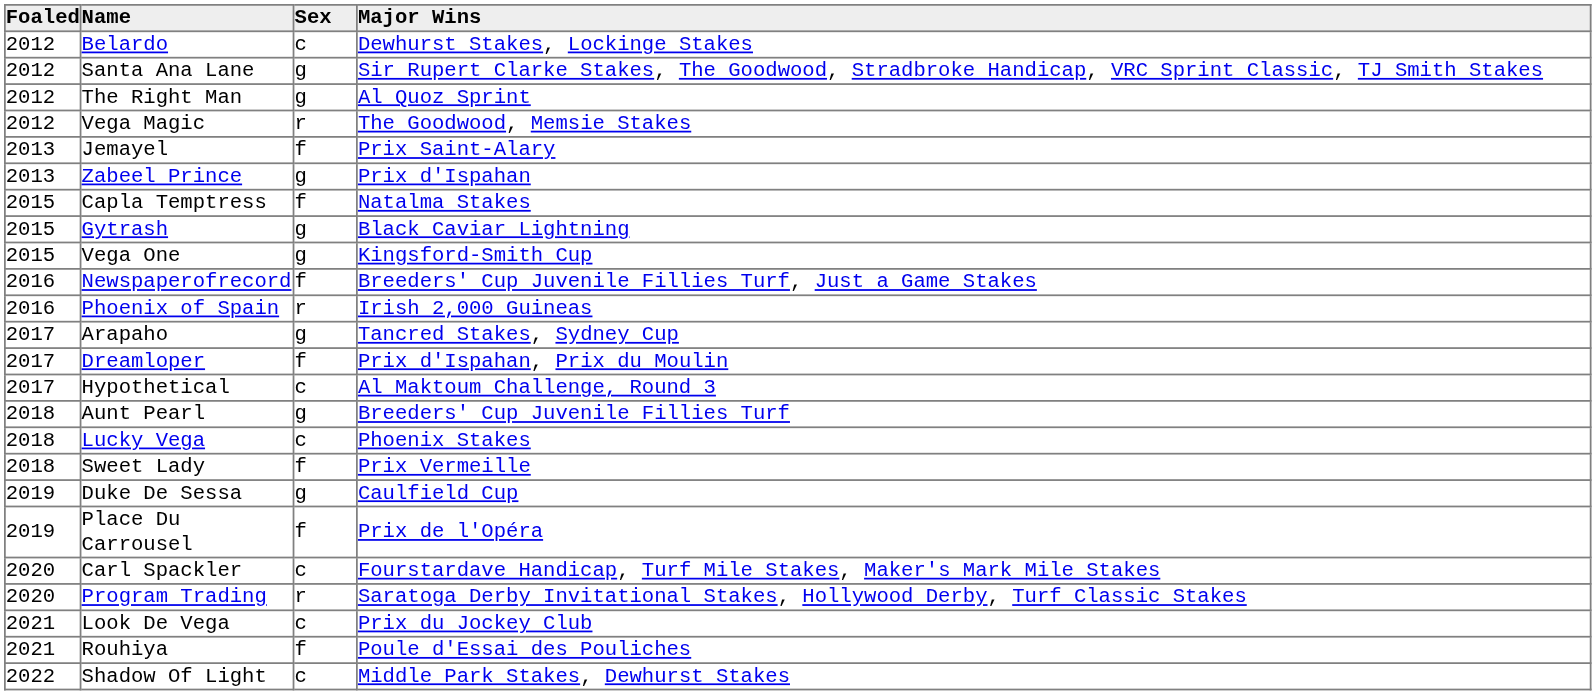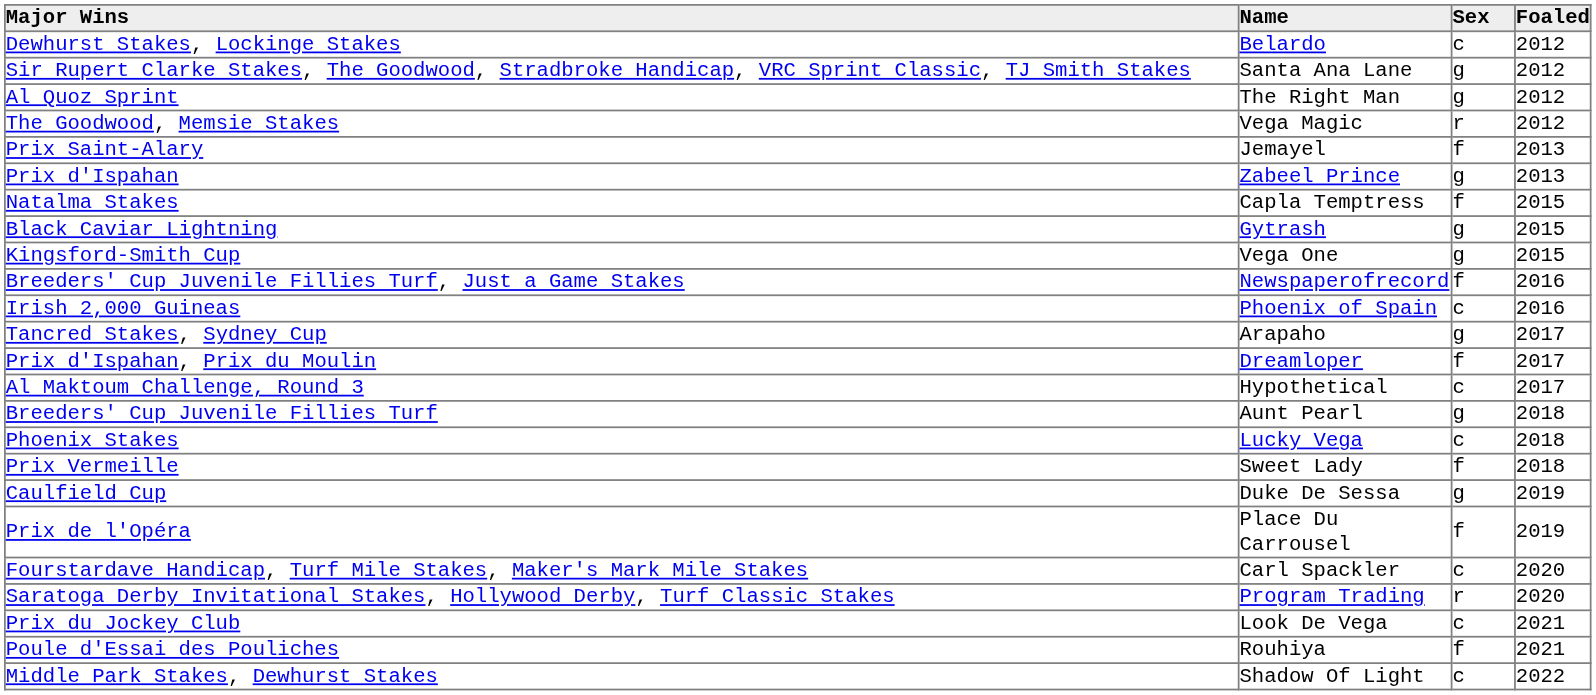 <table border="1" cellpadding="0" style="border-collapse: collapse; font-size:90%">
 <tr bgcolor="#eeeeee">
-<td width="35px"><strong>Foaled</strong></td>
+<td width="700px"><strong>Major Wins</strong></td>
 <td width="120px"><strong>Name</strong></td>
 <td width="35px"><strong>Sex</strong></td>
-<td width="700px"><strong>Major Wins</strong></td>
+<td width="35px"><strong>Foaled</strong></td>
 </tr>
 <tr>
-<td>2012</td>
+<td><a href='#'>Dewhurst Stakes</a>, <a href='#'>Lockinge Stakes</a></td>
 <td><a href='#'>Belardo</a></td>
 <td>c</td>
-<td><a href='#'>Dewhurst Stakes</a>, <a href='#'>Lockinge Stakes</a></td>
+<td>2012</td>
 </tr>
 <tr>
-<td>2012</td>
+<td><a href='#'>Sir Rupert Clarke Stakes</a>, <a href='#'>The Goodwood</a>, <a href='#'>Stradbroke Handicap</a>, <a href='#'>VRC Sprint Classic</a>, <a href='#'>TJ Smith Stakes</a></td>
 <td>Santa Ana Lane</td>
 <td>g</td>
-<td><a href='#'>Sir Rupert Clarke Stakes</a>, <a href='#'>The Goodwood</a>, <a href='#'>Stradbroke Handicap</a>, <a href='#'>VRC Sprint Classic</a>, <a href='#'>TJ Smith Stakes</a></td>
+<td>2012</td>
 </tr>
 <tr>
-<td>2012</td>
+<td><a href='#'>Al Quoz Sprint</a></td>
 <td>The Right Man</td>
 <td>g</td>
-<td><a href='#'>Al Quoz Sprint</a></td>
+<td>2012</td>
 </tr>
 <tr>
-<td>2012</td>
+<td><a href='#'>The Goodwood</a>, <a href='#'>Memsie Stakes</a></td>
 <td>Vega Magic</td>
 <td>r</td>
-<td><a href='#'>The Goodwood</a>, <a href='#'>Memsie Stakes</a></td>
+<td>2012</td>
 </tr>
 <tr>
-<td>2013</td>
+<td><a href='#'>Prix Saint-Alary</a></td>
 <td>Jemayel</td>
 <td>f</td>
-<td><a href='#'>Prix Saint-Alary</a></td>
+<td>2013</td>
 </tr>
 <tr>
-<td>2013</td>
+<td><a href='#'>Prix d'Ispahan</a></td>
 <td><a href='#'>Zabeel Prince</a></td>
 <td>g</td>
-<td><a href='#'>Prix d'Ispahan</a></td>
+<td>2013</td>
 </tr>
 <tr>
-<td>2015</td>
+<td><a href='#'>Natalma Stakes</a></td>
 <td>Capla Temptress</td>
 <td>f</td>
-<td><a href='#'>Natalma Stakes</a></td>
+<td>2015</td>
 </tr>
 <tr>
-<td>2015</td>
+<td><a href='#'>Black Caviar Lightning</a></td>
 <td><a href='#'>Gytrash</a></td>
 <td>g</td>
-<td><a href='#'>Black Caviar Lightning</a></td>
+<td>2015</td>
 </tr>
 <tr>
-<td>2015</td>
+<td><a href='#'>Kingsford-Smith Cup</a></td>
 <td>Vega One</td>
 <td>g</td>
-<td><a href='#'>Kingsford-Smith Cup</a></td>
+<td>2015</td>
 </tr>
 <tr>
-<td>2016</td>
+<td><a href='#'>Breeders' Cup Juvenile Fillies Turf</a>, <a href='#'>Just a Game Stakes</a></td>
 <td><a href='#'>Newspaperofrecord</a></td>
 <td>f</td>
-<td><a href='#'>Breeders' Cup Juvenile Fillies Turf</a>, <a href='#'>Just a Game Stakes</a></td>
+<td>2016</td>
 </tr>
 <tr>
+<td><a href='#'>Irish 2,000 Guineas</a></td>
+<td><a href='#'>Phoenix of Spain</a></td>
+<td>c</td>
 <td>2016</td>
-<td><a href='#'>Phoenix of Spain</a></td>
-<td>r</td>
-<td><a href='#'>Irish 2,000 Guineas</a></td>
 </tr>
 <tr>
-<td>2017</td>
+<td><a href='#'>Tancred Stakes</a>, <a href='#'>Sydney Cup</a></td>
 <td>Arapaho</td>
 <td>g</td>
-<td><a href='#'>Tancred Stakes</a>, <a href='#'>Sydney Cup</a></td>
+<td>2017</td>
 </tr>
 <tr>
-<td>2017</td>
+<td><a href='#'>Prix d'Ispahan</a>, <a href='#'>Prix du Moulin</a></td>
 <td><a href='#'>Dreamloper</a></td>
 <td>f</td>
-<td><a href='#'>Prix d'Ispahan</a>, <a href='#'>Prix du Moulin</a></td>
+<td>2017</td>
 </tr>
 <tr>
-<td>2017</td>
+<td><a href='#'>Al Maktoum Challenge, Round 3</a></td>
 <td>Hypothetical</td>
 <td>c</td>
-<td><a href='#'>Al Maktoum Challenge, Round 3</a></td>
+<td>2017</td>
 </tr>
 <tr>
-<td>2018</td>
+<td><a href='#'>Breeders' Cup Juvenile Fillies Turf</a></td>
 <td>Aunt Pearl</td>
 <td>g</td>
-<td><a href='#'>Breeders' Cup Juvenile Fillies Turf</a></td>
+<td>2018</td>
 </tr>
 <tr>
-<td>2018</td>
+<td><a href='#'>Phoenix Stakes</a></td>
 <td><a href='#'>Lucky Vega</a></td>
 <td>c</td>
-<td><a href='#'>Phoenix Stakes</a></td>
+<td>2018</td>
 </tr>
 <tr>
-<td>2018</td>
+<td><a href='#'>Prix Vermeille</a></td>
 <td>Sweet Lady</td>
 <td>f</td>
-<td><a href='#'>Prix Vermeille</a></td>
+<td>2018</td>
 </tr>
 <tr>
-<td>2019</td>
+<td><a href='#'>Caulfield Cup</a></td>
 <td>Duke De Sessa</td>
 <td>g</td>
-<td><a href='#'>Caulfield Cup</a></td>
+<td>2019</td>
 </tr>
 <tr>
-<td>2019</td>
+<td><a href='#'>Prix de l'Opéra</a></td>
 <td>Place Du Carrousel</td>
 <td>f</td>
-<td><a href='#'>Prix de l'Opéra</a></td>
+<td>2019</td>
 </tr>
 <tr>
-<td>2020</td>
+<td><a href='#'>Fourstardave Handicap</a>, <a href='#'>Turf Mile Stakes</a>, <a href='#'>Maker's Mark Mile Stakes</a></td>
 <td>Carl Spackler</td>
 <td>c</td>
-<td><a href='#'>Fourstardave Handicap</a>, <a href='#'>Turf Mile Stakes</a>, <a href='#'>Maker's Mark Mile Stakes</a></td>
+<td>2020</td>
 </tr>
 <tr>
-<td>2020</td>
+<td><a href='#'>Saratoga Derby Invitational Stakes</a>, <a href='#'>Hollywood Derby</a>, <a href='#'>Turf Classic Stakes</a></td>
 <td><a href='#'>Program Trading</a></td>
 <td>r</td>
-<td><a href='#'>Saratoga Derby Invitational Stakes</a>, <a href='#'>Hollywood Derby</a>, <a href='#'>Turf Classic Stakes</a></td>
+<td>2020</td>
 </tr>
 <tr>
-<td>2021</td>
+<td><a href='#'>Prix du Jockey Club</a></td>
 <td>Look De Vega</td>
 <td>c</td>
-<td><a href='#'>Prix du Jockey Club</a></td>
+<td>2021</td>
 </tr>
 <tr>
-<td>2021</td>
+<td><a href='#'>Poule d'Essai des Pouliches</a></td>
 <td>Rouhiya</td>
 <td>f</td>
-<td><a href='#'>Poule d'Essai des Pouliches</a></td>
+<td>2021</td>
 </tr>
 <tr>
-<td>2022</td>
+<td><a href='#'>Middle Park Stakes</a>, <a href='#'>Dewhurst Stakes</a></td>
 <td>Shadow Of Light</td>
 <td>c</td>
-<td><a href='#'>Middle Park Stakes</a>, <a href='#'>Dewhurst Stakes</a></td>
+<td>2022</td>
 </tr>
 </table>
